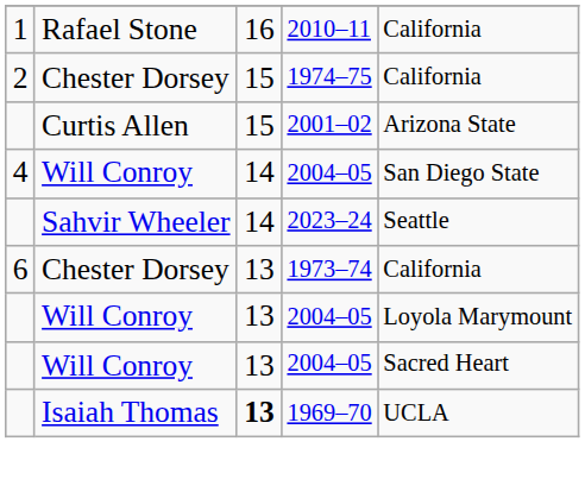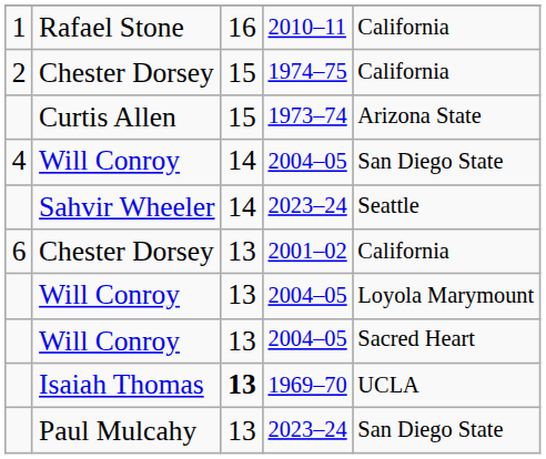 <table class="wikitable">
 <tr>
 </tr>
 <tr>
 <td>1</td>
 <td>Rafael Stone</td>
 <td>16</td>
 <td style="font-size:80%;"><a href='#'>2010–11</a></td>
 <td style="font-size:80%;">California</td>
 </tr>
 <tr>
 <td>2</td>
 <td>Chester Dorsey</td>
 <td>15</td>
 <td style="font-size:80%;"><a href='#'>1974–75</a></td>
 <td style="font-size:80%;">California</td>
 </tr>
 <tr>
 <td></td>
 <td>Curtis Allen</td>
 <td>15</td>
-<td style="font-size:80%;"><a href='#'>2001–02</a></td>
+<td style="font-size:80%;"><a href='#'>1973–74</a></td>
 <td style="font-size:80%;">Arizona State</td>
 </tr>
 <tr>
 <td>4</td>
 <td><a href='#'>Will Conroy</a></td>
 <td>14</td>
 <td style="font-size:80%;"><a href='#'>2004–05</a></td>
 <td style="font-size:80%;">San Diego State</td>
 </tr>
 <tr>
 <td></td>
 <td><a href='#'>Sahvir Wheeler</a></td>
 <td>14</td>
 <td style="font-size:80%;"><a href='#'>2023–24</a></td>
 <td style="font-size:80%;">Seattle</td>
 </tr>
 <tr>
 <td>6</td>
 <td>Chester Dorsey</td>
 <td>13</td>
-<td style="font-size:80%;"><a href='#'>1973–74</a></td>
+<td style="font-size:80%;"><a href='#'>2001–02</a></td>
 <td style="font-size:80%;">California</td>
 </tr>
 <tr>
 <td></td>
 <td><a href='#'>Will Conroy</a></td>
 <td>13</td>
 <td style="font-size:80%;"><a href='#'>2004–05</a></td>
 <td style="font-size:80%;">Loyola Marymount</td>
 </tr>
 <tr>
 <td></td>
 <td><a href='#'>Will Conroy</a></td>
 <td>13</td>
 <td style="font-size:80%;"><a href='#'>2004–05</a></td>
 <td style="font-size:80%;">Sacred Heart</td>
 </tr>
 <tr>
 <td></td>
 <td><a href='#'>Isaiah Thomas</a></td>
 <td><strong>13</strong></td>
 <td style="font-size:80%;"><a href='#'>1969–70</a></td>
 <td style="font-size:80%;">UCLA</td>
 </tr>
+<tr>
+<td></td>
+<td>Paul Mulcahy</td>
+<td>13</td>
+<td style="font-size:80%;"><a href='#'>2023–24</a></td>
+<td style="font-size:80%;">San Diego State</td>
+</tr>
 </table>
